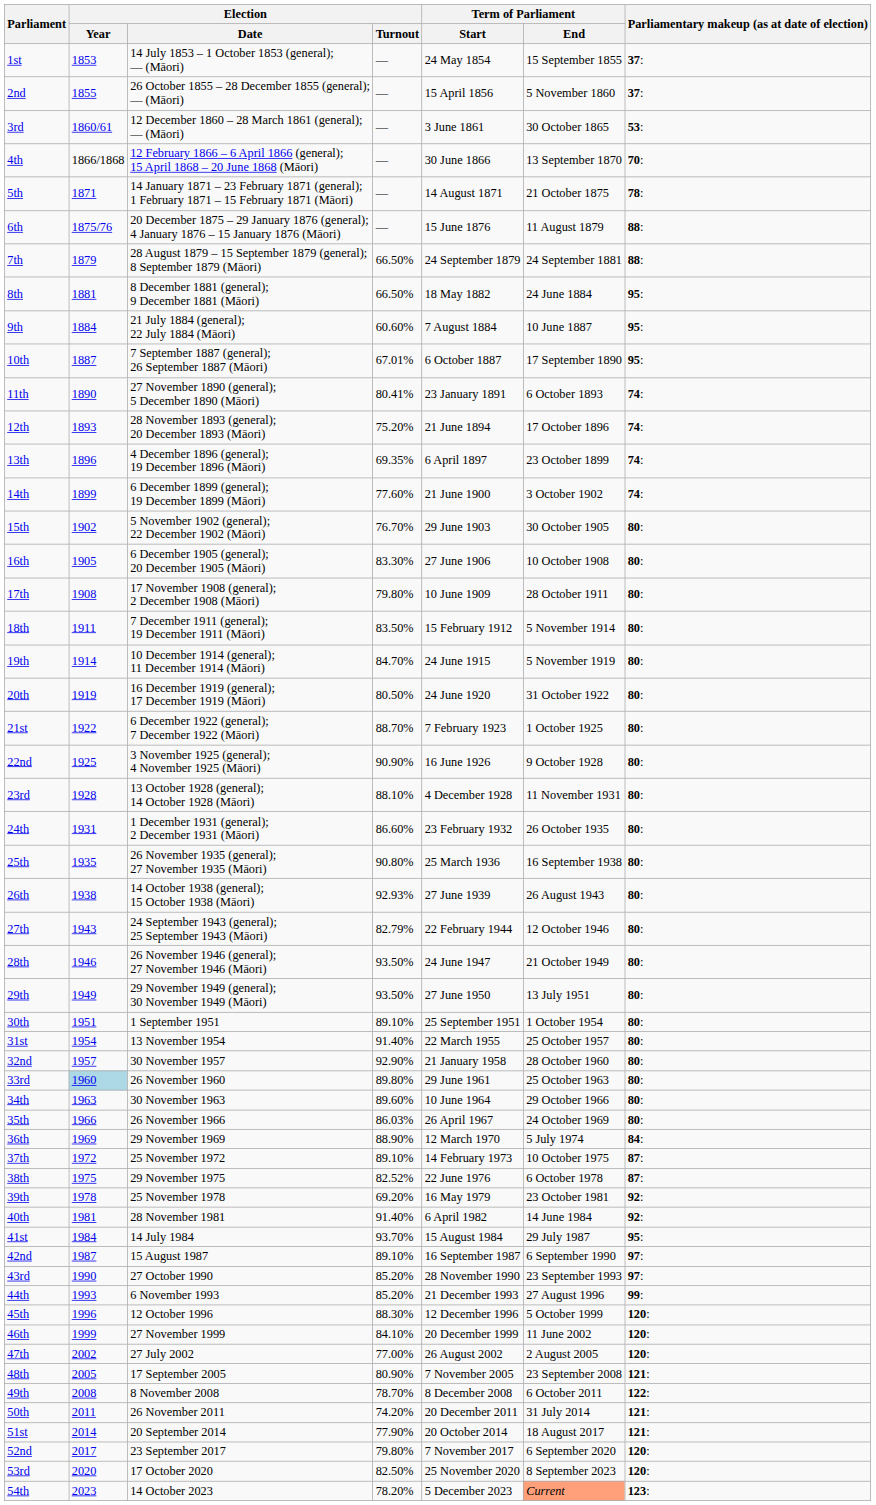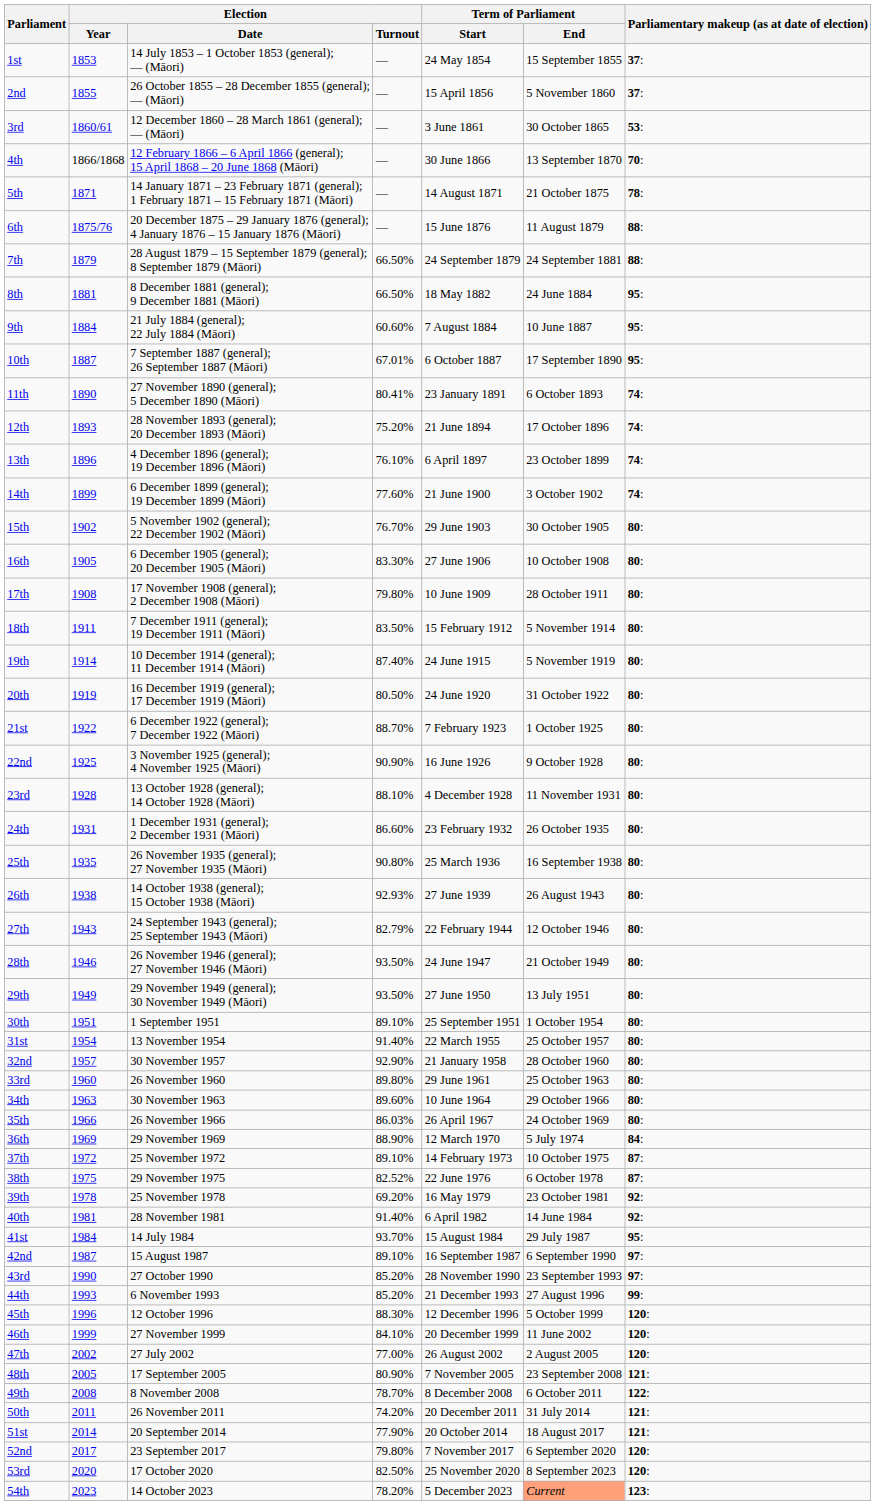 <table class="wikitable">
 <tr>
 <th rowspan="2">Parliament</th>
 <th colspan="3">Election</th>
 <th colspan="2">Term of Parliament</th>
 <th rowspan="2">Parliamentary makeup (as at date of election)</th>
 </tr>
 <tr>
 <th>Year</th>
 <th>Date</th>
 <th>Turnout</th>
 <th>Start</th>
 <th>End</th>
 </tr>
 <tr>
 <td><a href='#'>1st</a></td>
 <td><a href='#'>1853</a></td>
 <td>14 July 1853 – 1 October 1853 (general);<br>— (Māori)</td>
 <td>—</td>
 <td>24 May 1854</td>
 <td>15 September 1855</td>
 <td><strong>37</strong>: </td>
 </tr>
 <tr>
 <td><a href='#'>2nd</a></td>
 <td><a href='#'>1855</a></td>
 <td>26 October 1855 – 28 December 1855 (general);<br>— (Māori)</td>
 <td>—</td>
 <td>15 April 1856</td>
 <td>5 November 1860</td>
 <td><strong>37</strong>: </td>
 </tr>
 <tr>
 <td><a href='#'>3rd</a></td>
 <td><a href='#'>1860/61</a></td>
 <td>12 December 1860 – 28 March 1861 (general);<br>— (Māori)</td>
 <td>—</td>
 <td>3 June 1861</td>
 <td>30 October 1865</td>
 <td><strong>53</strong>: </td>
 </tr>
 <tr>
 <td><a href='#'>4th</a></td>
 <td>1866/1868</td>
 <td><a href='#'>12 February 1866 – 6 April 1866</a> (general);<br><a href='#'>15 April 1868 – 20 June 1868</a> (Māori)</td>
 <td>—</td>
 <td>30 June 1866</td>
 <td>13 September 1870</td>
 <td><strong>70</strong>: </td>
 </tr>
 <tr>
 <td><a href='#'>5th</a></td>
 <td><a href='#'>1871</a></td>
 <td>14 January 1871 – 23 February 1871 (general);<br>1 February 1871 – 15 February 1871 (Māori)</td>
 <td>—</td>
 <td>14 August 1871</td>
 <td>21 October 1875</td>
 <td><strong>78</strong>: </td>
 </tr>
 <tr>
 <td><a href='#'>6th</a></td>
 <td><a href='#'>1875/76</a></td>
 <td>20 December 1875 – 29 January 1876 (general);<br>4 January 1876 – 15 January 1876 (Māori)</td>
 <td>—</td>
 <td>15 June 1876</td>
 <td>11 August 1879</td>
 <td><strong>88</strong>: </td>
 </tr>
 <tr>
 <td><a href='#'>7th</a></td>
 <td><a href='#'>1879</a></td>
 <td>28 August 1879 – 15 September 1879 (general);<br>8 September 1879 (Māori)</td>
 <td>66.50%</td>
 <td>24 September 1879</td>
 <td>24 September 1881</td>
 <td><strong>88</strong>: </td>
 </tr>
 <tr>
 <td><a href='#'>8th</a></td>
 <td><a href='#'>1881</a></td>
 <td>8 December 1881 (general);<br>9 December 1881 (Māori)</td>
 <td>66.50%</td>
 <td>18 May 1882</td>
 <td>24 June 1884</td>
 <td><strong>95</strong>: </td>
 </tr>
 <tr>
 <td><a href='#'>9th</a></td>
 <td><a href='#'>1884</a></td>
 <td>21 July 1884 (general);<br>22 July 1884 (Māori)</td>
 <td>60.60%</td>
 <td>7 August 1884</td>
 <td>10 June 1887</td>
 <td><strong>95</strong>: </td>
 </tr>
 <tr>
 <td><a href='#'>10th</a></td>
 <td><a href='#'>1887</a></td>
 <td>7 September 1887 (general);<br>26 September 1887 (Māori)</td>
 <td>67.01%</td>
 <td>6 October 1887</td>
 <td>17 September 1890</td>
 <td><strong>95</strong>: </td>
 </tr>
 <tr>
 <td><a href='#'>11th</a></td>
 <td><a href='#'>1890</a></td>
 <td>27 November 1890 (general);<br>5 December 1890 (Māori)</td>
 <td>80.41%</td>
 <td>23 January 1891</td>
 <td>6 October 1893</td>
 <td><strong>74</strong>:   </td>
 </tr>
 <tr>
 <td><a href='#'>12th</a></td>
 <td><a href='#'>1893</a></td>
 <td>28 November 1893 (general);<br>20 December 1893 (Māori)</td>
 <td>75.20%</td>
 <td>21 June 1894</td>
 <td>17 October 1896</td>
 <td><strong>74</strong>:   </td>
 </tr>
 <tr>
 <td><a href='#'>13th</a></td>
 <td><a href='#'>1896</a></td>
 <td>4 December 1896 (general);<br>19 December 1896 (Māori)</td>
-<td>69.35%</td>
+<td>76.10%</td>
 <td>6 April 1897</td>
 <td>23 October 1899</td>
 <td><strong>74</strong>:   </td>
 </tr>
 <tr>
 <td><a href='#'>14th</a></td>
 <td><a href='#'>1899</a></td>
 <td>6 December 1899 (general);<br>19 December 1899 (Māori)</td>
 <td>77.60%</td>
 <td>21 June 1900</td>
 <td>3 October 1902</td>
 <td><strong>74</strong>:   </td>
 </tr>
 <tr>
 <td><a href='#'>15th</a></td>
 <td><a href='#'>1902</a></td>
 <td>5 November 1902 (general);<br>22 December 1902 (Māori)</td>
 <td>76.70%</td>
 <td>29 June 1903</td>
 <td>30 October 1905</td>
 <td><strong>80</strong>:   </td>
 </tr>
 <tr>
 <td><a href='#'>16th</a></td>
 <td><a href='#'>1905</a></td>
 <td>6 December 1905 (general);<br>20 December 1905 (Māori)</td>
 <td>83.30%</td>
 <td>27 June 1906</td>
 <td>10 October 1908</td>
 <td><strong>80</strong>:    </td>
 </tr>
 <tr>
 <td><a href='#'>17th</a></td>
 <td><a href='#'>1908</a></td>
 <td>17 November 1908 (general);<br>2 December 1908 (Māori)</td>
 <td>79.80%</td>
 <td>10 June 1909</td>
 <td>28 October 1911</td>
 <td><strong>80</strong>:    </td>
 </tr>
 <tr>
 <td><a href='#'>18th</a></td>
 <td><a href='#'>1911</a></td>
 <td>7 December 1911 (general);<br>19 December 1911 (Māori)</td>
 <td>83.50%</td>
 <td>15 February 1912</td>
 <td>5 November 1914</td>
 <td><strong>80</strong>:    </td>
 </tr>
 <tr>
 <td><a href='#'>19th</a></td>
 <td><a href='#'>1914</a></td>
 <td>10 December 1914 (general);<br>11 December 1914 (Māori)</td>
-<td>84.70%</td>
+<td>87.40%</td>
 <td>24 June 1915</td>
 <td>5 November 1919</td>
 <td><strong>80</strong>:    </td>
 </tr>
 <tr>
 <td><a href='#'>20th</a><wbr></td>
 <td><a href='#'>1919</a></td>
 <td>16 December 1919 (general);<br>17 December 1919 (Māori)</td>
 <td>80.50%</td>
 <td>24 June 1920</td>
 <td>31 October 1922</td>
 <td><strong>80</strong>:    </td>
 </tr>
 <tr>
 <td><a href='#'>21st</a></td>
 <td><a href='#'>1922</a></td>
 <td>6 December 1922 (general);<br>7 December 1922 (Māori)</td>
 <td>88.70%</td>
 <td>7 February 1923</td>
 <td>1 October 1925</td>
 <td><strong>80</strong>:    </td>
 </tr>
 <tr>
 <td><a href='#'>22nd</a></td>
 <td><a href='#'>1925</a></td>
 <td>3 November 1925 (general);<br>4 November 1925 (Māori)</td>
 <td>90.90%</td>
 <td>16 June 1926</td>
 <td>9 October 1928</td>
 <td><strong>80</strong>:    </td>
 </tr>
 <tr>
 <td><a href='#'>23rd</a></td>
 <td><a href='#'>1928</a></td>
 <td>13 October 1928 (general);<br>14 October 1928 (Māori)</td>
 <td>88.10%</td>
 <td>4 December 1928</td>
 <td>11 November 1931</td>
 <td><strong>80</strong>:     </td>
 </tr>
 <tr>
 <td><a href='#'>24th</a></td>
 <td><a href='#'>1931</a></td>
 <td>1 December 1931 (general);<br>2 December 1931 (Māori)</td>
 <td>86.60%</td>
 <td>23 February 1932</td>
 <td>26 October 1935</td>
 <td><strong>80</strong>:     </td>
 </tr>
 <tr>
 <td><a href='#'>25th</a><wbr></td>
 <td><a href='#'>1935</a></td>
 <td>26 November 1935 (general);<br>27 November 1935 (Māori)</td>
 <td>90.80%</td>
 <td>25 March 1936</td>
 <td>16 September 1938</td>
 <td><strong>80</strong>:      </td>
 </tr>
 <tr>
 <td><a href='#'>26th</a></td>
 <td><a href='#'>1938</a></td>
 <td>14 October 1938 (general);<br>15 October 1938 (Māori)</td>
 <td>92.93%</td>
 <td>27 June 1939</td>
 <td>26 August 1943</td>
 <td><strong>80</strong>:   </td>
 </tr>
 <tr>
 <td><a href='#'>27th</a><wbr></td>
 <td><a href='#'>1943</a></td>
 <td>24 September 1943 (general);<br>25 September 1943 (Māori)</td>
 <td>82.79%</td>
 <td>22 February 1944</td>
 <td>12 October 1946</td>
 <td><strong>80</strong>:   </td>
 </tr>
 <tr>
 <td><a href='#'>28th</a></td>
 <td><a href='#'>1946</a></td>
 <td>26 November 1946 (general);<br>27 November 1946 (Māori)</td>
 <td>93.50%</td>
 <td>24 June 1947</td>
 <td>21 October 1949</td>
 <td><strong>80</strong>:  </td>
 </tr>
 <tr>
 <td><a href='#'>29th</a></td>
 <td><a href='#'>1949</a></td>
 <td>29 November 1949 (general);<br>30 November 1949 (Māori)</td>
 <td>93.50%</td>
 <td>27 June 1950</td>
 <td>13 July 1951</td>
 <td><strong>80</strong>:  </td>
 </tr>
 <tr>
 <td><a href='#'>30th</a><wbr></td>
 <td><a href='#'>1951</a></td>
 <td>1 September 1951</td>
 <td>89.10%</td>
 <td>25 September 1951</td>
 <td>1 October 1954</td>
 <td><strong>80</strong>:  </td>
 </tr>
 <tr>
 <td><a href='#'>31st</a></td>
 <td><a href='#'>1954</a></td>
 <td>13 November 1954</td>
 <td>91.40%</td>
 <td>22 March 1955</td>
 <td>25 October 1957</td>
 <td><strong>80</strong>:  </td>
 </tr>
 <tr>
 <td><a href='#'>32nd</a></td>
 <td><a href='#'>1957</a></td>
 <td>30 November 1957</td>
 <td>92.90%</td>
 <td>21 January 1958</td>
 <td>28 October 1960</td>
 <td><strong>80</strong>:  </td>
 </tr>
 <tr>
 <td><a href='#'>33rd</a></td>
-<td style="background: lightblue;"><a href='#'>1960</a></td>
+<td><a href='#'>1960</a></td>
 <td>26 November 1960</td>
 <td>89.80%</td>
 <td>29 June 1961</td>
 <td>25 October 1963</td>
 <td><strong>80</strong>:  </td>
 </tr>
 <tr>
 <td><a href='#'>34th</a></td>
 <td><a href='#'>1963</a></td>
 <td>30 November 1963</td>
 <td>89.60%</td>
 <td>10 June 1964</td>
 <td>29 October 1966</td>
 <td><strong>80</strong>:  </td>
 </tr>
 <tr>
 <td><a href='#'>35th</a></td>
 <td><a href='#'>1966</a></td>
 <td>26 November 1966</td>
 <td>86.03%</td>
 <td>26 April 1967</td>
 <td>24 October 1969</td>
 <td><strong>80</strong>:   </td>
 </tr>
 <tr>
 <td><a href='#'>36th</a></td>
 <td><a href='#'>1969</a></td>
 <td>29 November 1969</td>
 <td>88.90%</td>
 <td>12 March 1970</td>
 <td>5 July 1974</td>
 <td><strong>84</strong>:  </td>
 </tr>
 <tr>
 <td><a href='#'>37th</a></td>
 <td><a href='#'>1972</a></td>
 <td>25 November 1972</td>
 <td>89.10%</td>
 <td>14 February 1973</td>
 <td>10 October 1975</td>
 <td><strong>87</strong>:  </td>
 </tr>
 <tr>
 <td><a href='#'>38th</a></td>
 <td><a href='#'>1975</a></td>
 <td>29 November 1975</td>
 <td>82.52%</td>
 <td>22 June 1976</td>
 <td>6 October 1978</td>
 <td><strong>87</strong>:  </td>
 </tr>
 <tr>
 <td><a href='#'>39th</a></td>
 <td><a href='#'>1978</a></td>
 <td>25 November 1978</td>
 <td>69.20%</td>
 <td>16 May 1979</td>
 <td>23 October 1981</td>
 <td><strong>92</strong>:   </td>
 </tr>
 <tr>
 <td><a href='#'>40th</a></td>
 <td><a href='#'>1981</a></td>
 <td>28 November 1981</td>
 <td>91.40%</td>
 <td>6 April 1982</td>
 <td>14 June 1984</td>
 <td><strong>92</strong>:   </td>
 </tr>
 <tr>
 <td><a href='#'>41st</a><wbr></td>
 <td><a href='#'>1984</a></td>
 <td>14 July 1984</td>
 <td>93.70%</td>
 <td>15 August 1984</td>
 <td>29 July 1987</td>
 <td><strong>95</strong>:   </td>
 </tr>
 <tr>
 <td><a href='#'>42nd</a></td>
 <td><a href='#'>1987</a></td>
 <td>15 August 1987</td>
 <td>89.10%</td>
 <td>16 September 1987</td>
 <td>6 September 1990</td>
 <td><strong>97</strong>:  </td>
 </tr>
 <tr>
 <td><a href='#'>43rd</a></td>
 <td><a href='#'>1990</a></td>
 <td>27 October 1990</td>
 <td>85.20%</td>
 <td>28 November 1990</td>
 <td>23 September 1993</td>
 <td><strong>97</strong>:   </td>
 </tr>
 <tr>
 <td><a href='#'>44th</a></td>
 <td><a href='#'>1993</a></td>
 <td>6 November 1993</td>
 <td>85.20%</td>
 <td>21 December 1993</td>
 <td>27 August 1996</td>
 <td><strong>99</strong>:    </td>
 </tr>
 <tr>
 <td><a href='#'>45th</a><wbr></td>
 <td><a href='#'>1996</a></td>
 <td>12 October 1996</td>
 <td>88.30%</td>
 <td>12 December 1996</td>
 <td>5 October 1999</td>
 <td><strong>120</strong>:      </td>
 </tr>
 <tr>
 <td><a href='#'>46th</a></td>
 <td><a href='#'>1999</a></td>
 <td>27 November 1999</td>
 <td>84.10%</td>
 <td>20 December 1999</td>
 <td>11 June 2002</td>
 <td><strong>120</strong>:       </td>
 </tr>
 <tr>
 <td><a href='#'>47th</a><wbr></td>
 <td><a href='#'>2002</a></td>
 <td>27 July 2002</td>
 <td>77.00%</td>
 <td>26 August 2002</td>
 <td>2 August 2005</td>
 <td><strong>120</strong>:       </td>
 </tr>
 <tr>
 <td><a href='#'>48th</a></td>
 <td><a href='#'>2005</a></td>
 <td>17 September 2005</td>
 <td>80.90%</td>
 <td>7 November 2005</td>
 <td>23 September 2008</td>
 <td><strong>121</strong>:        </td>
 </tr>
 <tr>
 <td><a href='#'>49th</a></td>
 <td><a href='#'>2008</a></td>
 <td>8 November 2008</td>
 <td>78.70%</td>
 <td>8 December 2008</td>
 <td>6 October 2011</td>
 <td><strong>122</strong>:       </td>
 </tr>
 <tr>
 <td><a href='#'>50th</a></td>
 <td><a href='#'>2011</a></td>
 <td>26 November 2011</td>
 <td>74.20%</td>
 <td>20 December 2011</td>
 <td>31 July 2014</td>
 <td><strong>121</strong>:        </td>
 </tr>
 <tr>
 <td><a href='#'>51st</a></td>
 <td><a href='#'>2014</a></td>
 <td>20 September 2014</td>
 <td>77.90%</td>
 <td>20 October 2014</td>
 <td>18 August 2017</td>
 <td><strong>121</strong>:       </td>
 </tr>
 <tr>
 <td><a href='#'>52nd</a></td>
 <td><a href='#'>2017</a></td>
 <td>23 September 2017</td>
 <td>79.80%</td>
 <td>7 November 2017</td>
 <td>6 September 2020</td>
 <td><strong>120</strong>:     </td>
 </tr>
 <tr>
 <td><a href='#'>53rd</a></td>
 <td><a href='#'>2020</a></td>
 <td>17 October 2020</td>
 <td>82.50%</td>
 <td>25 November 2020</td>
 <td>8 September 2023</td>
 <td><strong>120</strong>:     </td>
 </tr>
 <tr>
 <td><a href='#'>54th</a></td>
 <td><a href='#'>2023</a></td>
 <td>14 October 2023</td>
 <td>78.20%</td>
 <td>5 December 2023</td>
 <td style="background: lightsalmon;"><em>Current</em></td>
 <td><strong>123</strong>:      </td>
 </tr>
 </table>
